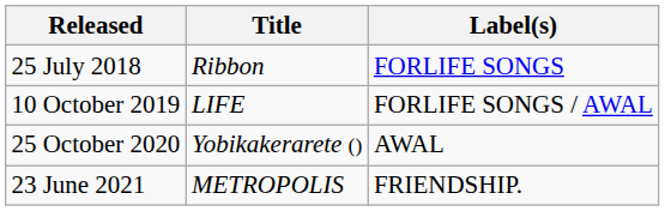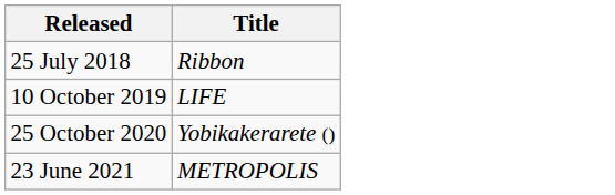 <table class="wikitable">
 <tr>
 <th>Released</th>
 <th>Title</th>
-<th>Label(s)</th>
 </tr>
 <tr>
 <td>25 July 2018</td>
 <td><em>Ribbon</em></td>
-<td><a href='#'>FORLIFE SONGS</a></td>
 </tr>
 <tr>
 <td>10 October 2019</td>
 <td><em>LIFE</em></td>
-<td>FORLIFE SONGS / <a href='#'>AWAL</a></td>
 </tr>
 <tr>
 <td>25 October 2020</td>
 <td><em>Yobikakerarete</em> <small>()</small></td>
-<td>AWAL</td>
 </tr>
 <tr>
 <td>23 June 2021</td>
 <td><em>METROPOLIS</em></td>
-<td>FRIENDSHIP.</td>
 </tr>
 </table>
